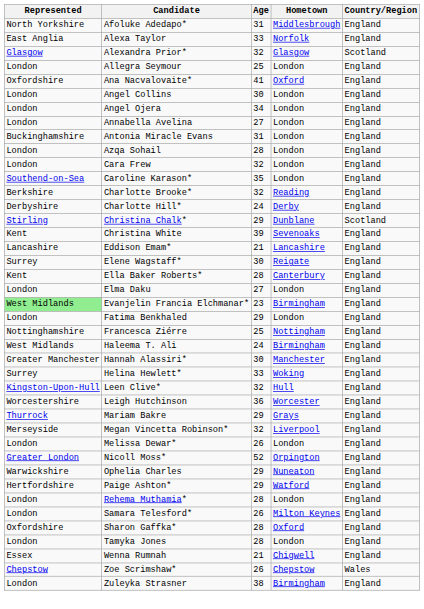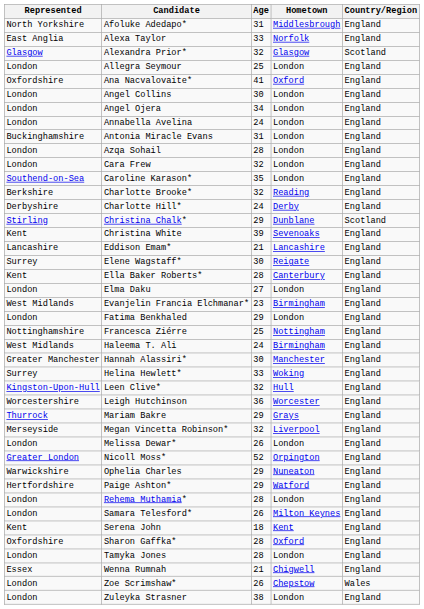 <table class="wikitable sortable" style="font-size: 95%;">
 <tr>
 <th>Represented</th>
 <th>Candidate</th>
 <th>Age</th>
 <th>Hometown</th>
 <th>Country/Region</th>
 </tr>
 <tr>
 <td>North Yorkshire</td>
 <td>Afoluke Adedapo*</td>
 <td>31</td>
 <td><a href='#'>Middlesbrough</a></td>
 <td>England</td>
 </tr>
 <tr>
 <td>East Anglia</td>
 <td>Alexa Taylor </td>
 <td>33</td>
 <td><a href='#'>Norfolk</a></td>
 <td>England</td>
 </tr>
 <tr>
 <td><a href='#'>Glasgow</a></td>
 <td>Alexandra Prior* </td>
 <td>32</td>
 <td><a href='#'>Glasgow</a></td>
 <td>Scotland</td>
 </tr>
 <tr>
 <td>London</td>
 <td>Allegra Seymour</td>
 <td>25</td>
 <td>London</td>
 <td>England</td>
 </tr>
 <tr>
 <td>Oxfordshire</td>
 <td>Ana Nacvalovaite*</td>
 <td>41</td>
 <td><a href='#'>Oxford</a></td>
 <td>England</td>
 </tr>
 <tr>
 <td>London</td>
 <td>Angel Collins</td>
 <td>30</td>
 <td>London</td>
 <td>England</td>
 </tr>
 <tr>
 <td>London</td>
 <td>Angel Ojera</td>
 <td>34</td>
 <td>London</td>
 <td>England</td>
 </tr>
 <tr>
 <td>London</td>
 <td>Annabella Avelina</td>
-<td>27</td>
+<td>24</td>
 <td>London</td>
 <td>England</td>
 </tr>
 <tr>
 <td>Buckinghamshire</td>
 <td>Antonia Miracle Evans</td>
 <td>31</td>
 <td>London</td>
 <td>England</td>
 </tr>
 <tr>
 <td>London</td>
 <td>Azqa Sohail</td>
 <td>28</td>
 <td>London</td>
 <td>England</td>
 </tr>
 <tr>
 <td>London</td>
 <td>Cara Frew</td>
 <td>32</td>
 <td>London</td>
 <td>England</td>
 </tr>
 <tr>
 <td><a href='#'>Southend-on-Sea</a></td>
 <td>Caroline Karason*</td>
 <td>35</td>
 <td>London</td>
 <td>England</td>
 </tr>
 <tr>
 <td>Berkshire</td>
 <td>Charlotte Brooke*</td>
 <td>32</td>
 <td><a href='#'>Reading</a></td>
 <td>England</td>
 </tr>
 <tr>
 <td>Derbyshire</td>
 <td>Charlotte Hill* </td>
 <td>24</td>
 <td><a href='#'>Derby</a></td>
 <td>England</td>
 </tr>
 <tr>
 <td><a href='#'>Stirling</a></td>
 <td><a href='#'>Christina Chalk</a>*</td>
 <td>29</td>
 <td><a href='#'>Dunblane</a></td>
 <td>Scotland</td>
 </tr>
 <tr>
 <td>Kent</td>
 <td>Christina White</td>
 <td>39</td>
 <td><a href='#'>Sevenoaks</a></td>
 <td>England</td>
 </tr>
 <tr>
 <td>Lancashire</td>
 <td>Eddison Emam* </td>
 <td>21</td>
 <td><a href='#'>Lancashire</a></td>
 <td>England</td>
 </tr>
 <tr>
 <td>Surrey</td>
 <td>Elene Wagstaff*</td>
 <td>30</td>
 <td><a href='#'>Reigate</a></td>
 <td>England</td>
 </tr>
 <tr>
 <td>Kent</td>
 <td>Ella Baker Roberts*</td>
 <td>28</td>
 <td><a href='#'>Canterbury</a></td>
 <td>England</td>
 </tr>
 <tr>
 <td>London</td>
 <td>Elma Daku</td>
 <td>27</td>
 <td>London</td>
 <td>England</td>
 </tr>
 <tr>
-<td style="background: lightgreen;">West Midlands</td>
+<td>West Midlands</td>
 <td>Evanjelin Francia Elchmanar*</td>
 <td>23</td>
 <td><a href='#'>Birmingham</a></td>
 <td>England</td>
 </tr>
 <tr>
 <td>London</td>
 <td>Fatima Benkhaled</td>
 <td>29</td>
 <td>London</td>
 <td>England</td>
 </tr>
 <tr>
 <td>Nottinghamshire</td>
 <td>Francesca Ziérre</td>
 <td>25</td>
 <td><a href='#'>Nottingham</a></td>
 <td>England</td>
 </tr>
 <tr>
 <td>West Midlands</td>
 <td>Haleema T. Ali</td>
 <td>24</td>
 <td><a href='#'>Birmingham</a></td>
 <td>England</td>
 </tr>
 <tr>
 <td>Greater Manchester</td>
 <td>Hannah Alassiri* </td>
 <td>30</td>
 <td><a href='#'>Manchester</a></td>
 <td>England</td>
 </tr>
 <tr>
 <td>Surrey</td>
 <td>Helina Hewlett*</td>
 <td>33</td>
 <td><a href='#'>Woking</a></td>
 <td>England</td>
 </tr>
 <tr>
 <td><a href='#'>Kingston-Upon-Hull</a></td>
 <td>Leen Clive*</td>
 <td>32</td>
 <td><a href='#'>Hull</a></td>
 <td>England</td>
 </tr>
 <tr>
 <td>Worcestershire</td>
 <td>Leigh Hutchinson</td>
 <td>36</td>
 <td><a href='#'>Worcester</a></td>
 <td>England</td>
 </tr>
 <tr>
 <td><a href='#'>Thurrock</a></td>
 <td>Mariam Bakre</td>
 <td>29</td>
 <td><a href='#'>Grays</a></td>
 <td>England</td>
 </tr>
 <tr>
 <td>Merseyside</td>
 <td>Megan Vincetta Robinson*</td>
 <td>32</td>
 <td><a href='#'>Liverpool</a></td>
 <td>England</td>
 </tr>
 <tr>
 <td>London</td>
 <td>Melissa Dewar*</td>
 <td>26</td>
 <td>London</td>
 <td>England</td>
 </tr>
 <tr>
 <td><a href='#'>Greater London</a></td>
 <td>Nicoll Moss*</td>
 <td>52</td>
 <td><a href='#'>Orpington</a></td>
 <td>England</td>
 </tr>
 <tr>
 <td>Warwickshire</td>
 <td>Ophelia Charles</td>
 <td>29</td>
 <td><a href='#'>Nuneaton</a></td>
 <td>England</td>
 </tr>
 <tr>
 <td>Hertfordshire</td>
 <td>Paige Ashton*</td>
 <td>29</td>
 <td><a href='#'>Watford</a></td>
 <td>England</td>
 </tr>
 <tr>
 <td>London</td>
 <td><a href='#'>Rehema Muthamia</a>*</td>
 <td>28</td>
 <td>London</td>
 <td>England</td>
 </tr>
 <tr>
 <td>London</td>
 <td>Samara Telesford*</td>
 <td>26</td>
 <td><a href='#'>Milton Keynes</a></td>
 <td>England</td>
 </tr>
 <tr>
+<td>Kent</td>
+<td>Serena John</td>
+<td>18</td>
+<td><a href='#'>Kent</a></td>
+<td>England</td>
+</tr>
+<tr>
 <td>Oxfordshire</td>
 <td>Sharon Gaffka*</td>
 <td>28</td>
 <td><a href='#'>Oxford</a></td>
 <td>England</td>
 </tr>
 <tr>
 <td>London</td>
 <td>Tamyka Jones</td>
 <td>28</td>
 <td>London</td>
 <td>England</td>
 </tr>
 <tr>
 <td>Essex</td>
 <td>Wenna Rumnah</td>
 <td>21</td>
 <td><a href='#'>Chigwell</a></td>
 <td>England</td>
 </tr>
 <tr>
-<td><a href='#'>Chepstow</a></td>
+<td>London</td>
 <td>Zoe Scrimshaw*</td>
 <td>26</td>
 <td><a href='#'>Chepstow</a></td>
 <td>Wales</td>
 </tr>
 <tr>
 <td>London</td>
 <td>Zuleyka Strasner</td>
 <td>38</td>
-<td><a href='#'>Birmingham</a></td>
+<td>London</td>
 <td>England</td>
 </tr>
 </table>
